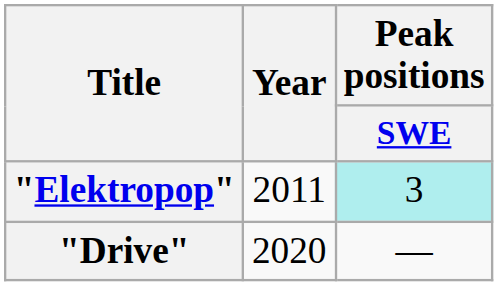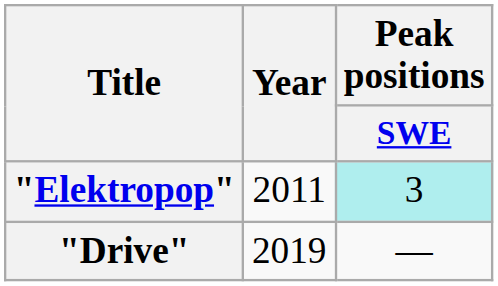 <table class="wikitable plainrowheaders" style="text-align:center">
 <tr>
 <th scope="col" rowspan="2">Title</th>
 <th scope="col" rowspan="2">Year</th>
 <th scope="col" colspan="1">Peak positions</th>
 </tr>
 <tr>
 <th scope="col" style="width:3em;font-size:90%;"><a href='#'>SWE</a><br></th>
 </tr>
 <tr>
 <th scope="row">"<a href='#'>Elektropop</a>"</th>
 <td>2011</td>
 <td style="background: paleturquoise;">3</td>
 </tr>
 <tr>
 <th scope="row">"Drive"</th>
-<td>2020</td>
+<td>2019</td>
 <td>—</td>
 </tr>
 </table>
